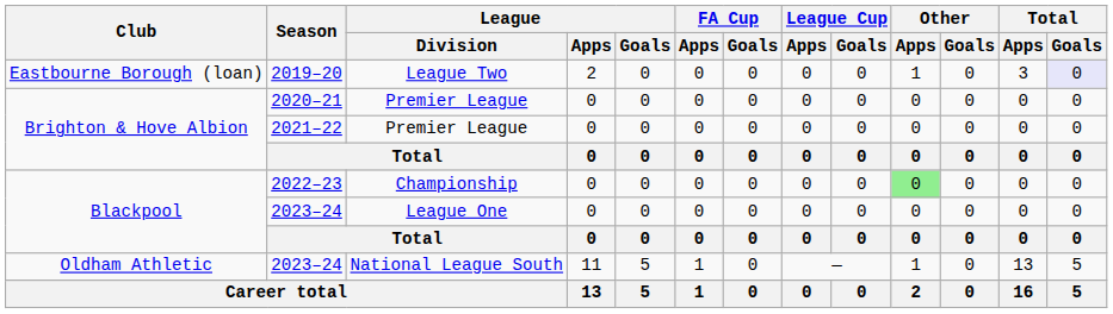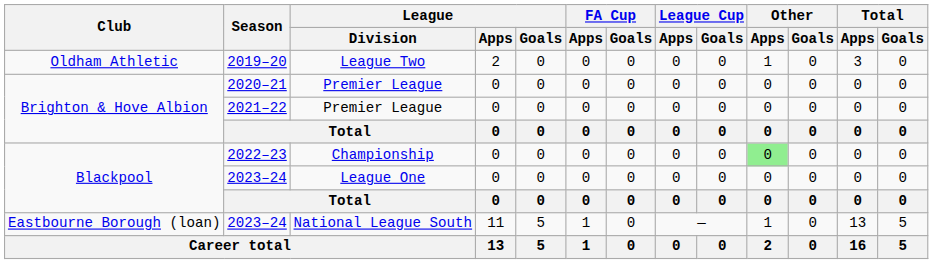 <table class="wikitable" style="text-align: center">
 <tr>
 <th rowspan="2">Club</th>
 <th rowspan="2">Season</th>
 <th colspan="3">League</th>
 <th colspan="2"><a href='#'>FA Cup</a></th>
 <th colspan="2"><a href='#'>League Cup</a></th>
 <th colspan="2">Other</th>
 <th colspan="2">Total</th>
 </tr>
 <tr>
 <th>Division</th>
 <th>Apps</th>
 <th>Goals</th>
 <th>Apps</th>
 <th>Goals</th>
 <th>Apps</th>
 <th>Goals</th>
 <th>Apps</th>
 <th>Goals</th>
 <th>Apps</th>
 <th>Goals</th>
 </tr>
 <tr>
-<td><a href='#'>Eastbourne Borough</a> (loan)</td>
+<td><a href='#'>Oldham Athletic</a></td>
 <td><a href='#'>2019–20</a></td>
 <td><a href='#'>League Two</a></td>
 <td>2</td>
 <td>0</td>
 <td>0</td>
 <td>0</td>
 <td>0</td>
 <td>0</td>
 <td>1</td>
 <td>0</td>
 <td>3</td>
-<td style="background: lavender;">0</td>
+<td>0</td>
 </tr>
 <tr>
 <td rowspan="3"><a href='#'>Brighton & Hove Albion</a></td>
 <td><a href='#'>2020–21</a></td>
 <td><a href='#'>Premier League</a></td>
 <td>0</td>
 <td>0</td>
 <td>0</td>
 <td>0</td>
 <td>0</td>
 <td>0</td>
 <td>0</td>
 <td>0</td>
 <td>0</td>
 <td>0</td>
 </tr>
 <tr>
 <td><a href='#'>2021–22</a></td>
 <td>Premier League</td>
 <td>0</td>
 <td>0</td>
 <td>0</td>
 <td>0</td>
 <td>0</td>
 <td>0</td>
 <td>0</td>
 <td>0</td>
 <td>0</td>
 <td>0</td>
 </tr>
 <tr>
 <th colspan=2>Total</th>
 <th>0</th>
 <th>0</th>
 <th>0</th>
 <th>0</th>
 <th>0</th>
 <th>0</th>
 <th>0</th>
 <th>0</th>
 <th>0</th>
 <th>0</th>
 </tr>
 <tr>
 <td rowspan="3"><a href='#'>Blackpool</a></td>
 <td><a href='#'>2022–23</a></td>
 <td><a href='#'>Championship</a></td>
 <td>0</td>
 <td>0</td>
 <td>0</td>
 <td>0</td>
 <td>0</td>
 <td>0</td>
 <td style="background: lightgreen;">0</td>
 <td>0</td>
 <td>0</td>
 <td>0</td>
 </tr>
 <tr>
 <td><a href='#'>2023–24</a></td>
 <td><a href='#'>League One</a></td>
 <td>0</td>
 <td>0</td>
 <td>0</td>
 <td>0</td>
 <td>0</td>
 <td>0</td>
 <td>0</td>
 <td>0</td>
 <td>0</td>
 <td>0</td>
 </tr>
 <tr>
 <th colspan=2>Total</th>
 <th>0</th>
 <th>0</th>
 <th>0</th>
 <th>0</th>
 <th>0</th>
 <th>0</th>
 <th>0</th>
 <th>0</th>
 <th>0</th>
 <th>0</th>
 </tr>
 <tr>
-<td><a href='#'>Oldham Athletic</a></td>
+<td><a href='#'>Eastbourne Borough</a> (loan)</td>
 <td><a href='#'>2023–24</a></td>
 <td><a href='#'>National League South</a></td>
 <td>11</td>
 <td>5</td>
 <td>1</td>
 <td>0</td>
 <td colspan="2">—</td>
 <td>1</td>
 <td>0</td>
 <td>13</td>
 <td>5</td>
 </tr>
 <tr>
 <th colspan="3">Career total</th>
 <th>13</th>
 <th>5</th>
 <th>1</th>
 <th>0</th>
 <th>0</th>
 <th>0</th>
 <th>2</th>
 <th>0</th>
 <th>16</th>
 <th>5</th>
 </tr>
 </table>
